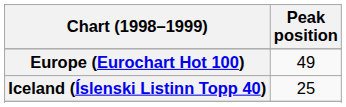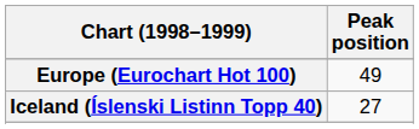 <table class="wikitable sortable plainrowheaders" style="text-align:center">
 <tr>
 <th>Chart (1998–1999)</th>
 <th>Peak<br>position</th>
 </tr>
 <tr>
 </tr>
 <tr>
 </tr>
 <tr>
 <th scope="row">Europe (<a href='#'>Eurochart Hot 100</a>)</th>
 <td>49</td>
 </tr>
 <tr>
 <th scope="row">Iceland (<a href='#'>Íslenski Listinn Topp 40</a>)</th>
-<td>25</td>
+<td>27</td>
 </tr>
 <tr>
 </tr>
 <tr>
 </tr>
 <tr>
 </tr>
 <tr>
 </tr>
 <tr>
 </tr>
 </table>
